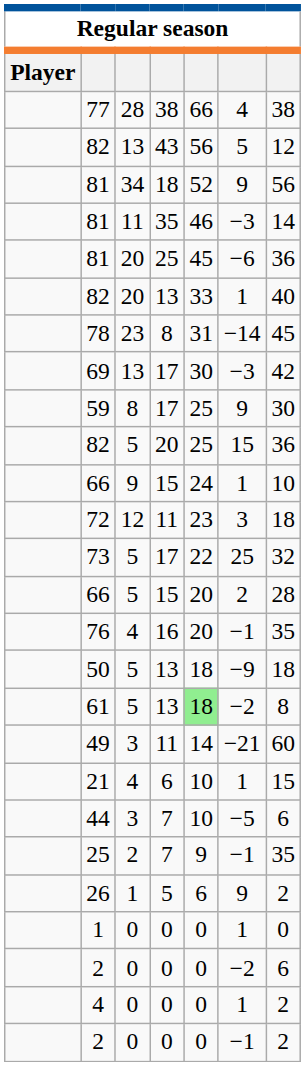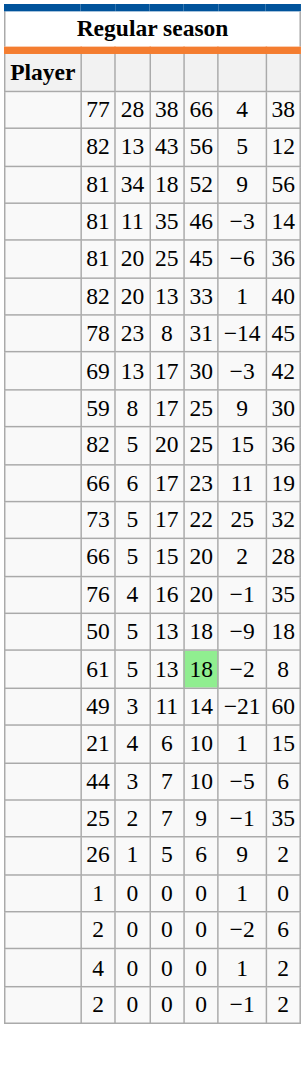 <table class="wikitable sortable" style="text-align:center;">
 <tr>
 <th colspan="7" style="background:#FFFFFF; border-top:#00539B 5px solid; border-bottom:#F47D30 5px solid;">Regular season</th>
 </tr>
 <tr>
 <th>Player</th>
 <th></th>
 <th></th>
 <th></th>
 <th></th>
 <th data-sort-type="number"></th>
 <th></th>
 </tr>
 <tr>
 <td></td>
 <td>77</td>
 <td>28</td>
 <td>38</td>
 <td>66</td>
 <td>4</td>
 <td>38</td>
 </tr>
 <tr>
 <td></td>
 <td>82</td>
 <td>13</td>
 <td>43</td>
 <td>56</td>
 <td>5</td>
 <td>12</td>
 </tr>
 <tr>
 <td></td>
 <td>81</td>
 <td>34</td>
 <td>18</td>
 <td>52</td>
 <td>9</td>
 <td>56</td>
 </tr>
 <tr>
 <td></td>
 <td>81</td>
 <td>11</td>
 <td>35</td>
 <td>46</td>
 <td>−3</td>
 <td>14</td>
 </tr>
 <tr>
 <td></td>
 <td>81</td>
 <td>20</td>
 <td>25</td>
 <td>45</td>
 <td>−6</td>
 <td>36</td>
 </tr>
 <tr>
 <td></td>
 <td>82</td>
 <td>20</td>
 <td>13</td>
 <td>33</td>
 <td>1</td>
 <td>40</td>
 </tr>
 <tr>
 <td></td>
 <td>78</td>
 <td>23</td>
 <td>8</td>
 <td>31</td>
 <td>−14</td>
 <td>45</td>
 </tr>
 <tr>
 <td></td>
 <td>69</td>
 <td>13</td>
 <td>17</td>
 <td>30</td>
 <td>−3</td>
 <td>42</td>
 </tr>
 <tr>
 <td></td>
 <td>59</td>
 <td>8</td>
 <td>17</td>
 <td>25</td>
 <td>9</td>
 <td>30</td>
 </tr>
 <tr>
 <td></td>
 <td>82</td>
 <td>5</td>
 <td>20</td>
 <td>25</td>
 <td>15</td>
 <td>36</td>
 </tr>
 <tr>
 <td></td>
 <td>66</td>
-<td>9</td>
-<td>15</td>
-<td>24</td>
-<td>1</td>
-<td>10</td>
-</tr>
-<tr>
-<td></td>
-<td>72</td>
-<td>12</td>
+<td>6</td>
+<td>17</td>
+<td>23</td>
 <td>11</td>
-<td>23</td>
-<td>3</td>
-<td>18</td>
+<td>19</td>
 </tr>
 <tr>
 <td></td>
 <td>73</td>
 <td>5</td>
 <td>17</td>
 <td>22</td>
 <td>25</td>
 <td>32</td>
 </tr>
 <tr>
 <td></td>
 <td>66</td>
 <td>5</td>
 <td>15</td>
 <td>20</td>
 <td>2</td>
 <td>28</td>
 </tr>
 <tr>
 <td></td>
 <td>76</td>
 <td>4</td>
 <td>16</td>
 <td>20</td>
 <td>−1</td>
 <td>35</td>
 </tr>
 <tr>
 <td></td>
 <td>50</td>
 <td>5</td>
 <td>13</td>
 <td>18</td>
 <td>−9</td>
 <td>18</td>
 </tr>
 <tr>
 <td></td>
 <td>61</td>
 <td>5</td>
 <td>13</td>
 <td style="background: lightgreen;">18</td>
 <td>−2</td>
 <td>8</td>
 </tr>
 <tr>
 <td></td>
 <td>49</td>
 <td>3</td>
 <td>11</td>
 <td>14</td>
 <td>−21</td>
 <td>60</td>
 </tr>
 <tr>
 <td></td>
 <td>21</td>
 <td>4</td>
 <td>6</td>
 <td>10</td>
 <td>1</td>
 <td>15</td>
 </tr>
 <tr>
 <td></td>
 <td>44</td>
 <td>3</td>
 <td>7</td>
 <td>10</td>
 <td>−5</td>
 <td>6</td>
 </tr>
 <tr>
 <td></td>
 <td>25</td>
 <td>2</td>
 <td>7</td>
 <td>9</td>
 <td>−1</td>
 <td>35</td>
 </tr>
 <tr>
 <td></td>
 <td>26</td>
 <td>1</td>
 <td>5</td>
 <td>6</td>
 <td>9</td>
 <td>2</td>
 </tr>
 <tr>
 <td></td>
 <td>1</td>
 <td>0</td>
 <td>0</td>
 <td>0</td>
 <td>1</td>
 <td>0</td>
 </tr>
 <tr>
 <td></td>
 <td>2</td>
 <td>0</td>
 <td>0</td>
 <td>0</td>
 <td>−2</td>
 <td>6</td>
 </tr>
 <tr>
 <td></td>
 <td>4</td>
 <td>0</td>
 <td>0</td>
 <td>0</td>
 <td>1</td>
 <td>2</td>
 </tr>
 <tr>
 <td></td>
 <td>2</td>
 <td>0</td>
 <td>0</td>
 <td>0</td>
 <td>−1</td>
 <td>2</td>
 </tr>
 <tr>
 </tr>
 </table>
